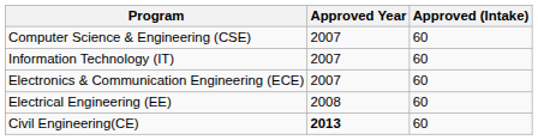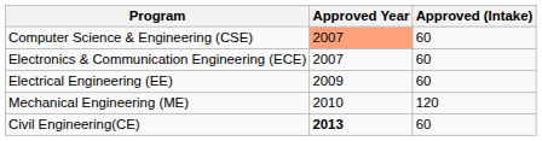 <table class="wikitable">
 <tr>
 <th>Program</th>
 <th>Approved Year</th>
 <th>Approved (Intake)</th>
 </tr>
 <tr>
 <td>Computer Science & Engineering (CSE)</td>
-<td>2007</td>
-<td>60</td>
-</tr>
-<tr>
-<td>Information Technology (IT)</td>
-<td>2007</td>
+<td style="background: lightsalmon;">2007</td>
 <td>60</td>
 </tr>
 <tr>
 <td>Electronics & Communication Engineering (ECE)</td>
 <td>2007</td>
 <td>60</td>
 </tr>
 <tr>
 <td>Electrical Engineering (EE)</td>
-<td>2008</td>
+<td>2009</td>
 <td>60</td>
+</tr>
+<tr>
+<td>Mechanical Engineering (ME)</td>
+<td>2010</td>
+<td>120</td>
 </tr>
 <tr>
 <td>Civil Engineering(CE)</td>
 <td><strong>2013</strong></td>
 <td>60</td>
 </tr>
 </table>
